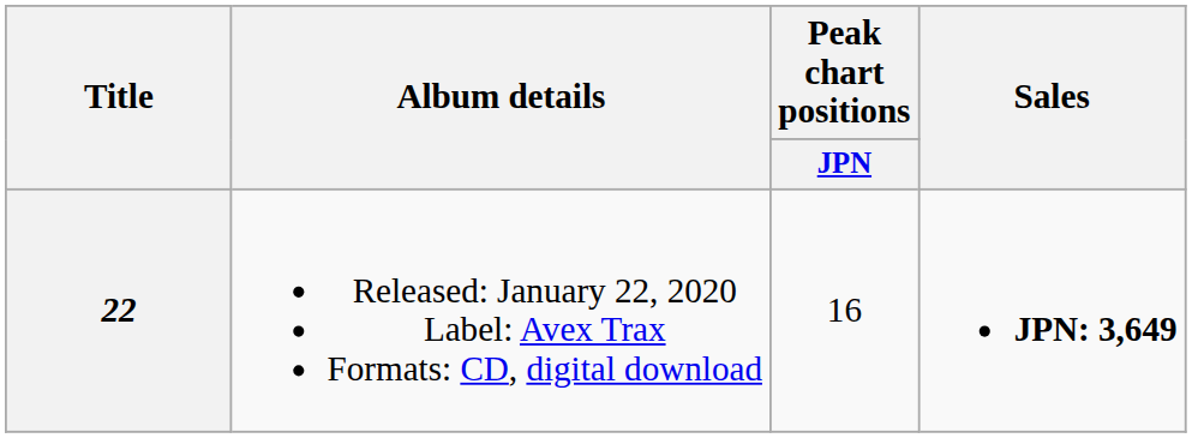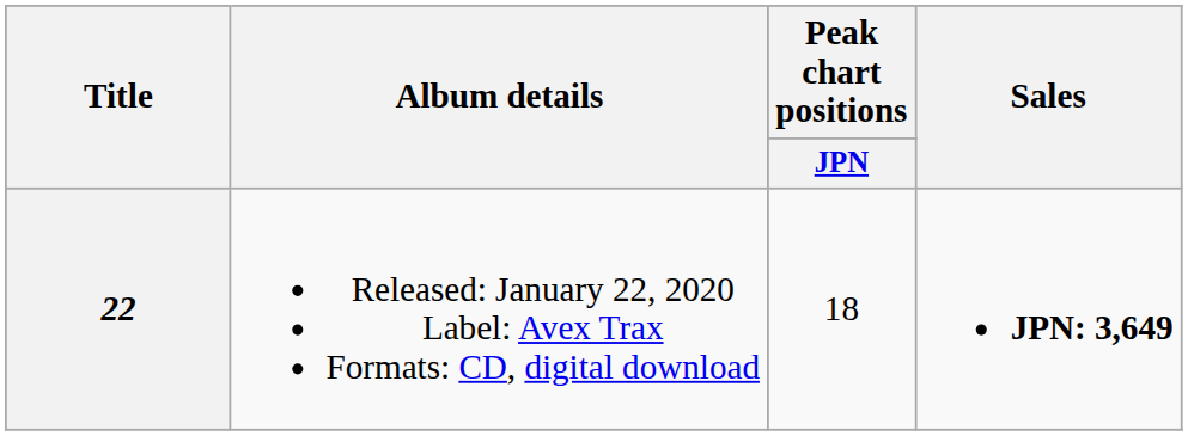 <table class="wikitable plainrowheaders" style="text-align:center">
 <tr>
 <th scope="col" rowspan="2" style="width:6em">Title</th>
 <th scope="col" rowspan="2">Album details</th>
 <th scope="col">Peak chart positions</th>
 <th scope="col" rowspan="2">Sales</th>
 </tr>
 <tr>
 <th scope="col" style="width:3em;font-size:85%"><a href='#'>JPN</a><br></th>
 </tr>
 <tr>
 <th scope="row"><em>22</em></th>
 <td><br><ul><li>Released: January 22, 2020</li><li>Label: <a href='#'>Avex Trax</a></li><li>Formats: <a href='#'>CD</a>, <a href='#'>digital download</a></li></ul></td>
-<td>16</td>
+<td>18</td>
 <td><strong><br><ul><li>JPN: 3,649 </li></ul></strong></td>
 </tr>
 </table>
